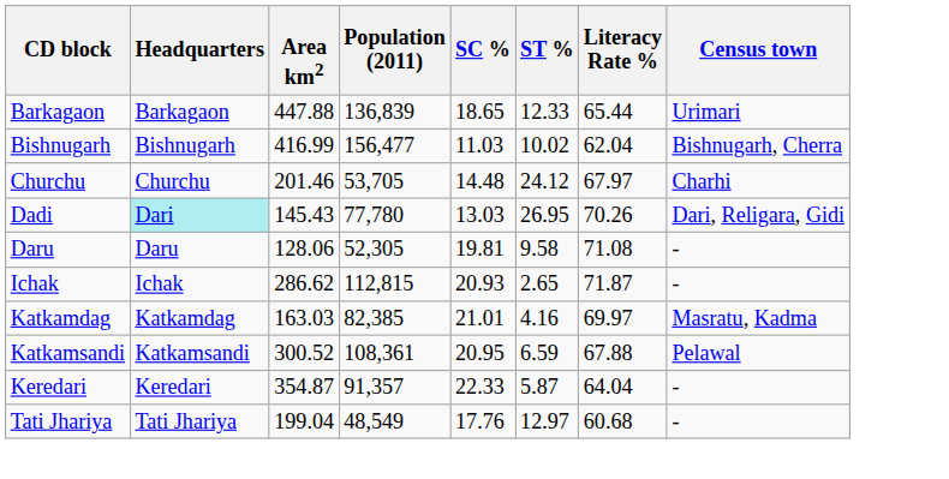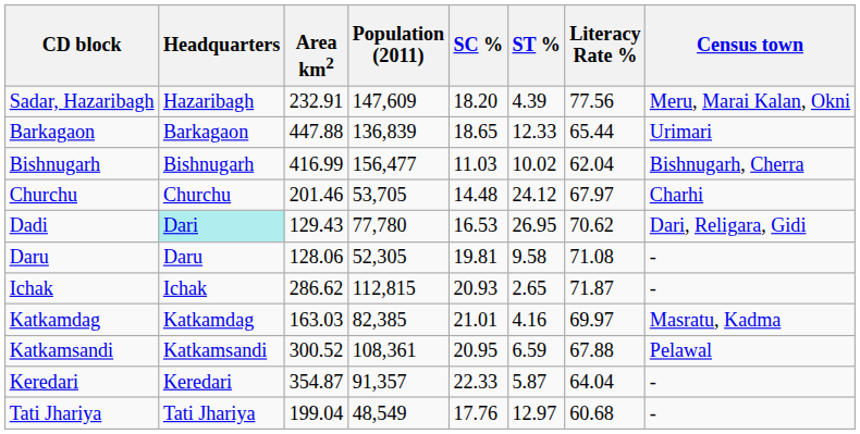 <table class="wikitable sortable">
 <tr>
 <th>CD block</th>
 <th>Headquarters</th>
 <th><br>Area<br>km<sup>2</sup></th>
 <th>Population<br>(2011)</th>
 <th><a href='#'>SC</a> %</th>
 <th><a href='#'>ST</a> %</th>
 <th>Literacy<br> Rate %</th>
 <th><a href='#'>Census town</a></th>
+</tr>
+<tr>
+<td><a href='#'>Sadar, Hazaribagh</a></td>
+<td><a href='#'>Hazaribagh</a></td>
+<td>232.91</td>
+<td>147,609</td>
+<td>18.20</td>
+<td>4.39</td>
+<td>77.56</td>
+<td><a href='#'>Meru</a>, <a href='#'>Marai Kalan</a>, <a href='#'>Okni</a></td>
 </tr>
 <tr>
 <td><a href='#'>Barkagaon</a></td>
 <td><a href='#'>Barkagaon</a></td>
 <td>447.88</td>
 <td>136,839</td>
 <td>18.65</td>
 <td>12.33</td>
 <td>65.44</td>
 <td><a href='#'>Urimari</a></td>
 </tr>
 <tr>
 <td><a href='#'>Bishnugarh</a></td>
 <td><a href='#'>Bishnugarh</a></td>
 <td>416.99</td>
 <td>156,477</td>
 <td>11.03</td>
 <td>10.02</td>
 <td>62.04</td>
 <td><a href='#'>Bishnugarh</a>, <a href='#'>Cherra</a></td>
 </tr>
 <tr>
 <td><a href='#'>Churchu</a></td>
 <td><a href='#'>Churchu</a></td>
 <td>201.46</td>
 <td>53,705</td>
 <td>14.48</td>
 <td>24.12</td>
 <td>67.97</td>
 <td><a href='#'>Charhi</a></td>
 </tr>
 <tr>
 <td><a href='#'>Dadi</a></td>
 <td style="background: paleturquoise;"><a href='#'>Dari</a></td>
-<td>145.43</td>
+<td>129.43</td>
 <td>77,780</td>
-<td>13.03</td>
+<td>16.53</td>
 <td>26.95</td>
-<td>70.26</td>
+<td>70.62</td>
 <td><a href='#'>Dari</a>, <a href='#'>Religara</a>, <a href='#'>Gidi</a></td>
 </tr>
 <tr>
 <td><a href='#'>Daru</a></td>
 <td><a href='#'>Daru</a></td>
 <td>128.06</td>
 <td>52,305</td>
 <td>19.81</td>
 <td>9.58</td>
 <td>71.08</td>
 <td>-</td>
 </tr>
 <tr>
 <td><a href='#'>Ichak</a></td>
 <td><a href='#'>Ichak</a></td>
 <td>286.62</td>
 <td>112,815</td>
 <td>20.93</td>
 <td>2.65</td>
 <td>71.87</td>
 <td>-</td>
 </tr>
 <tr>
 <td><a href='#'>Katkamdag</a></td>
 <td><a href='#'>Katkamdag</a></td>
 <td>163.03</td>
 <td>82,385</td>
 <td>21.01</td>
 <td>4.16</td>
 <td>69.97</td>
 <td><a href='#'>Masratu</a>, <a href='#'>Kadma</a></td>
 </tr>
 <tr>
 <td><a href='#'>Katkamsandi</a></td>
 <td><a href='#'>Katkamsandi</a></td>
 <td>300.52</td>
 <td>108,361</td>
 <td>20.95</td>
 <td>6.59</td>
 <td>67.88</td>
 <td><a href='#'>Pelawal</a></td>
 </tr>
 <tr>
 <td><a href='#'>Keredari</a></td>
 <td><a href='#'>Keredari</a></td>
 <td>354.87</td>
 <td>91,357</td>
 <td>22.33</td>
 <td>5.87</td>
 <td>64.04</td>
 <td>-</td>
 </tr>
 <tr>
 <td><a href='#'>Tati Jhariya</a></td>
 <td><a href='#'>Tati Jhariya</a></td>
 <td>199.04</td>
 <td>48,549</td>
 <td>17.76</td>
 <td>12.97</td>
 <td>60.68</td>
 <td>-</td>
 </tr>
 </table>
